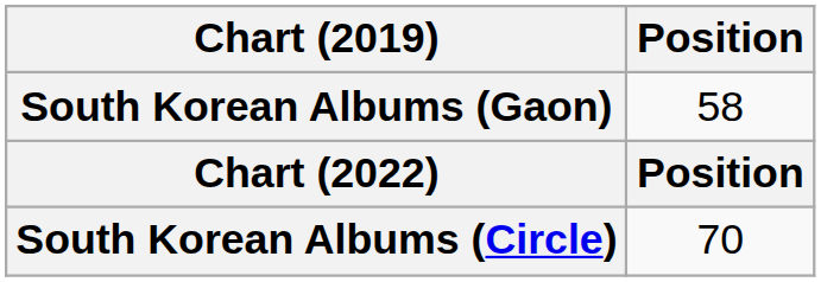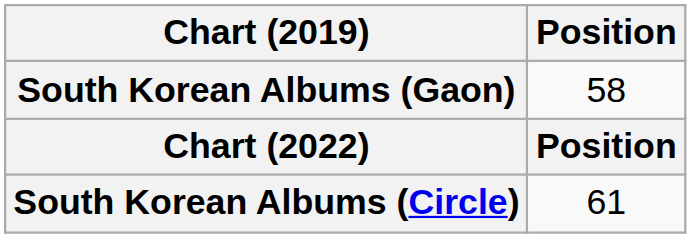 <table class="wikitable plainrowheaders" style="text-align:center">
 <tr>
 <th scope="col">Chart (2019)</th>
 <th scope="col">Position</th>
 </tr>
 <tr>
 <th scope="row">South Korean Albums (Gaon)</th>
 <td>58</td>
 </tr>
 <tr>
 <th scope="col">Chart (2022)</th>
 <th scope="col">Position</th>
 </tr>
 <tr>
 <th scope="row">South Korean Albums (<a href='#'>Circle</a>)</th>
-<td>70</td>
+<td>61</td>
 </tr>
 </table>
